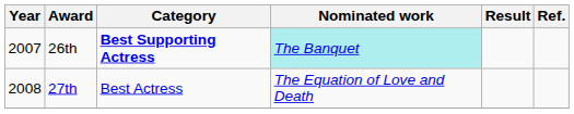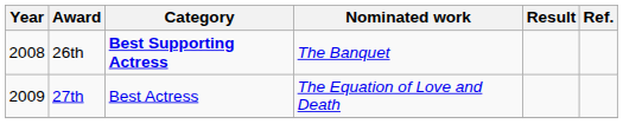 <table class="wikitable">
 <tr>
 <th>Year</th>
 <th>Award</th>
 <th>Category</th>
 <th>Nominated work</th>
 <th>Result</th>
 <th>Ref.</th>
 </tr>
 <tr>
-<td>2007</td>
+<td>2008</td>
 <td>26th</td>
 <td><strong><a href='#'>Best Supporting Actress</a></strong></td>
-<td style="background: paleturquoise;"><em><a href='#'>The Banquet</a></em></td>
+<td><em><a href='#'>The Banquet</a></em></td>
 <td></td>
 <td></td>
 </tr>
 <tr>
-<td>2008</td>
+<td>2009</td>
 <td><a href='#'>27th</a></td>
 <td><a href='#'>Best Actress</a></td>
 <td><em><a href='#'>The Equation of Love and Death</a></em></td>
 <td></td>
 <td></td>
 </tr>
 <tr>
 </tr>
 </table>
